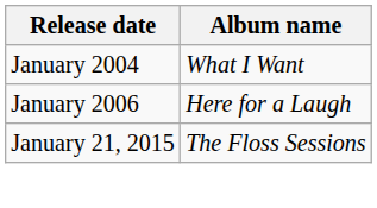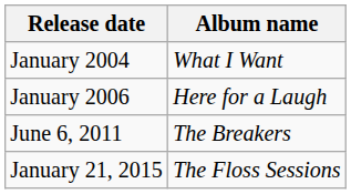 <table class="wikitable" style="font-size: 95%;">
 <tr>
 <th>Release date</th>
 <th>Album name</th>
 </tr>
 <tr>
 <td>January 2004</td>
 <td><em>What I Want</em></td>
 </tr>
 <tr>
 <td>January 2006</td>
 <td><em>Here for a Laugh</em></td>
 </tr>
 <tr>
+<td>June 6, 2011</td>
+<td><em>The Breakers</em></td>
+</tr>
+<tr>
 <td>January 21, 2015</td>
 <td><em>The Floss Sessions</em></td>
 </tr>
 </table>
